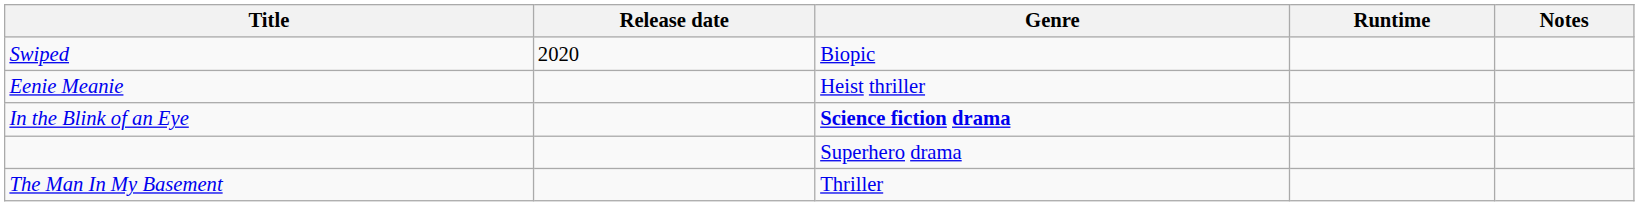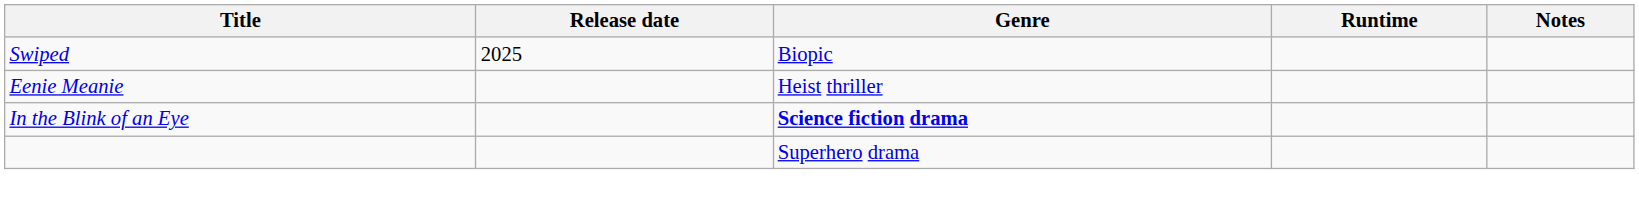 <table class="wikitable sortable" style="width:100%;">
 <tr>
 <th scope="col">Title</th>
 <th scope="col">Release date</th>
 <th scope="col">Genre</th>
 <th scope="col">Runtime</th>
 <th scope="col">Notes</th>
 </tr>
 <tr>
 <td><a href='#'><em>Swiped</em></a></td>
-<td>2020</td>
+<td>2025</td>
 <td><a href='#'>Biopic</a></td>
 <td></td>
 <td></td>
 </tr>
 <tr>
 <td><em><a href='#'>Eenie Meanie</a></em></td>
 <td></td>
 <td><a href='#'>Heist</a> <a href='#'>thriller</a></td>
 <td></td>
 <td></td>
 </tr>
 <tr>
 <td><em><a href='#'>In the Blink of an Eye</a></em></td>
 <td></td>
 <td><strong><a href='#'>Science fiction</a> <a href='#'>drama</a></strong></td>
 <td></td>
 <td></td>
 </tr>
 <tr>
 <td><em></em></td>
 <td></td>
 <td><a href='#'>Superhero</a> <a href='#'>drama</a></td>
 <td></td>
 <td></td>
 </tr>
-<tr>
-<td><em><a href='#'>The Man In My Basement</a></em></td>
-<td></td>
-<td><a href='#'>Thriller</a></td>
-<td></td>
-<td></td>
-</tr>
 </table>
